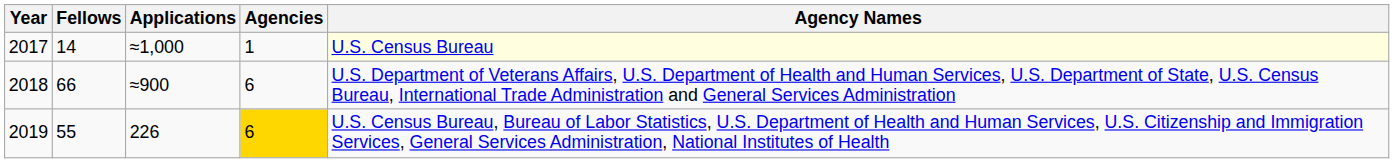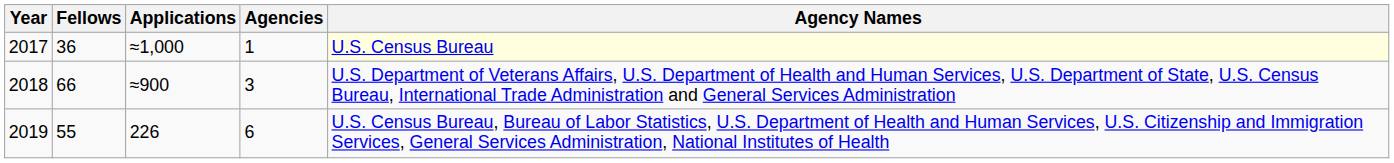 <table class="wikitable sortable">
 <tr>
 <th>Year</th>
 <th>Fellows</th>
 <th>Applications</th>
 <th>Agencies</th>
 <th>Agency Names</th>
 </tr>
 <tr>
 <td>2017</td>
-<td>14</td>
+<td>36</td>
 <td>≈1,000</td>
 <td>1</td>
 <td style="background: lightyellow;"><a href='#'>U.S. Census Bureau</a></td>
 </tr>
 <tr>
 <td>2018</td>
 <td>66</td>
 <td>≈900</td>
-<td>6</td>
+<td>3</td>
 <td><a href='#'>U.S. Department of Veterans Affairs</a>, <a href='#'>U.S. Department of Health and Human Services</a>, <a href='#'>U.S. Department of State</a>, <a href='#'>U.S. Census Bureau</a>, <a href='#'>International Trade Administration</a> and <a href='#'>General Services Administration</a></td>
 </tr>
 <tr>
 <td>2019</td>
 <td>55</td>
 <td>226</td>
-<td style="background: gold;">6</td>
+<td>6</td>
 <td><a href='#'>U.S. Census Bureau</a>, <a href='#'>Bureau of Labor Statistics</a>, <a href='#'>U.S. Department of Health and Human Services</a>, <a href='#'>U.S. Citizenship and Immigration Services</a>, <a href='#'>General Services Administration</a>, <a href='#'>National Institutes of Health</a></td>
 </tr>
 </table>
